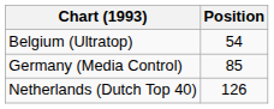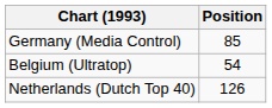 <table class="wikitable sortable">
 <tr>
 <th>Chart (1993)</th>
 <th>Position</th>
 </tr>
 <tr>
+<td>Germany (Media Control)</td>
+<td style="text-align:center;">85</td>
+</tr>
+<tr>
 <td>Belgium (Ultratop)</td>
 <td style="text-align:center;">54</td>
-</tr>
-<tr>
-<td>Germany (Media Control)</td>
-<td style="text-align:center;">85</td>
 </tr>
 <tr>
 <td>Netherlands (Dutch Top 40)</td>
 <td style="text-align:center;">126</td>
 </tr>
 </table>
